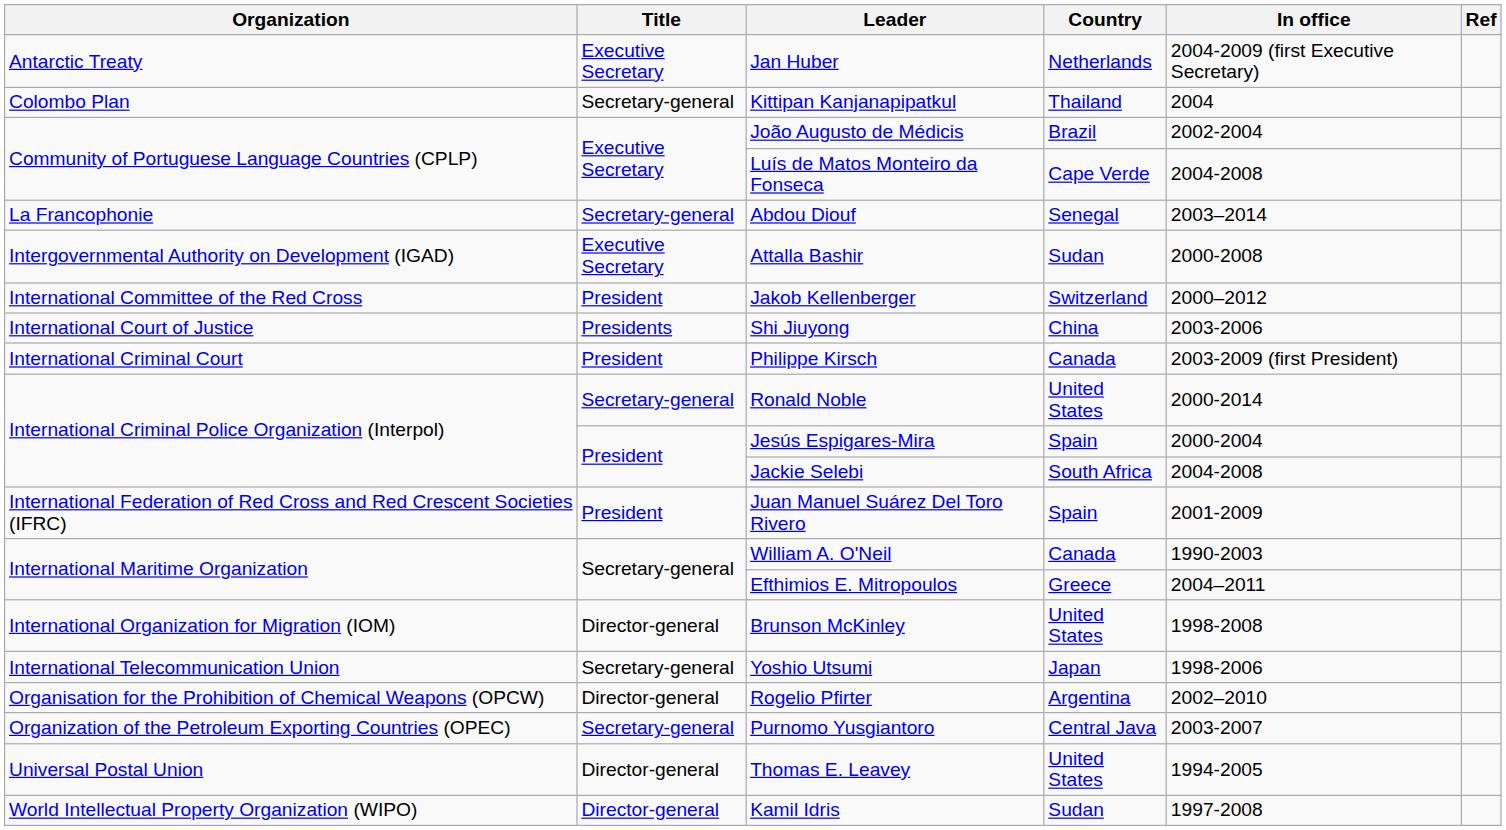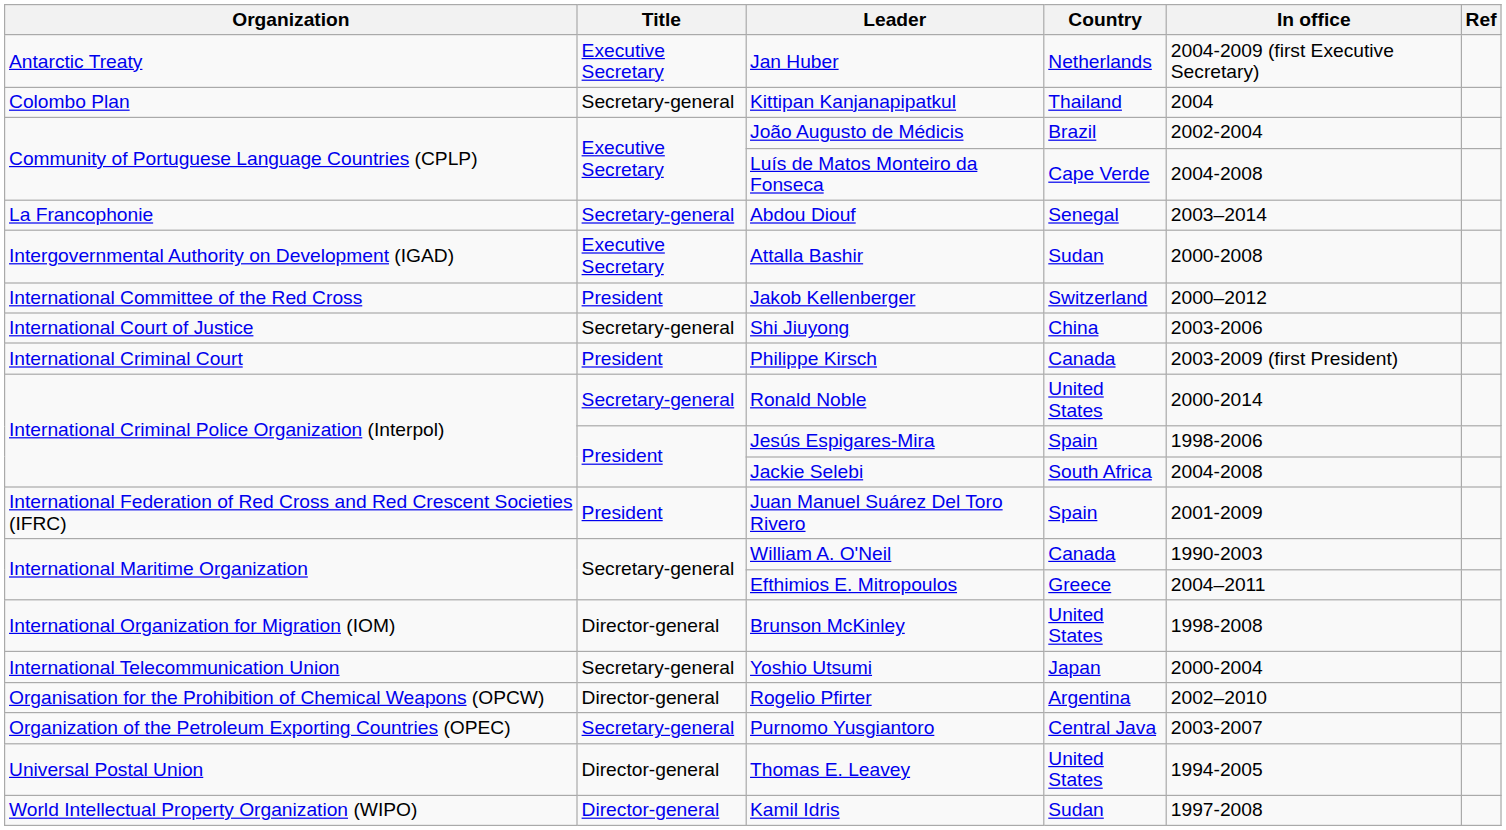 <table class="wikitable unsortable">
 <tr>
 <th>Organization</th>
 <th>Title</th>
 <th>Leader</th>
 <th>Country</th>
 <th>In office</th>
 <th>Ref</th>
 </tr>
 <tr>
 <td><a href='#'>Antarctic Treaty</a></td>
 <td><a href='#'>Executive Secretary</a></td>
 <td><a href='#'>Jan Huber</a></td>
 <td><a href='#'>Netherlands</a></td>
 <td>2004-2009 (first Executive Secretary)</td>
 <td></td>
 </tr>
 <tr>
 <td><a href='#'>Colombo Plan</a></td>
 <td>Secretary-general</td>
 <td><a href='#'>Kittipan Kanjanapipatkul</a></td>
 <td><a href='#'>Thailand</a></td>
 <td>2004</td>
 <td></td>
 </tr>
 <tr>
 <td rowspan="2"><a href='#'>Community of Portuguese Language Countries</a> (CPLP)</td>
 <td rowspan="2"><a href='#'>Executive Secretary</a></td>
 <td><a href='#'>João Augusto de Médicis</a></td>
 <td><a href='#'>Brazil</a></td>
 <td>2002-2004</td>
 <td></td>
 </tr>
 <tr>
 <td><a href='#'>Luís de Matos Monteiro da Fonseca</a></td>
 <td><a href='#'>Cape Verde</a></td>
 <td>2004-2008</td>
 <td></td>
 </tr>
 <tr>
 <td><a href='#'>La Francophonie</a></td>
 <td><a href='#'>Secretary-general</a></td>
 <td><a href='#'>Abdou Diouf</a></td>
 <td><a href='#'>Senegal</a></td>
 <td>2003–2014</td>
 <td></td>
 </tr>
 <tr>
 <td><a href='#'>Intergovernmental Authority on Development</a> (IGAD)</td>
 <td><a href='#'>Executive Secretary</a></td>
 <td><a href='#'>Attalla Bashir</a></td>
 <td><a href='#'>Sudan</a></td>
 <td>2000-2008</td>
 <td></td>
 </tr>
 <tr>
 <td><a href='#'>International Committee of the Red Cross</a></td>
 <td><a href='#'>President</a></td>
 <td><a href='#'>Jakob Kellenberger</a></td>
 <td><a href='#'>Switzerland</a></td>
 <td>2000–2012</td>
 <td></td>
 </tr>
 <tr>
 <td><a href='#'>International Court of Justice</a></td>
-<td><a href='#'>Presidents</a></td>
+<td>Secretary-general</td>
 <td><a href='#'>Shi Jiuyong</a></td>
 <td><a href='#'>China</a></td>
 <td>2003-2006</td>
 <td></td>
 </tr>
 <tr>
 <td><a href='#'>International Criminal Court</a></td>
 <td><a href='#'>President</a></td>
 <td><a href='#'>Philippe Kirsch</a></td>
 <td><a href='#'>Canada</a></td>
 <td>2003-2009 (first President)</td>
 <td></td>
 </tr>
 <tr>
 <td rowspan="3"><a href='#'>International Criminal Police Organization</a> (Interpol)</td>
 <td><a href='#'>Secretary-general</a></td>
 <td><a href='#'>Ronald Noble</a></td>
 <td><a href='#'>United States</a></td>
 <td>2000-2014</td>
 <td></td>
 </tr>
 <tr>
 <td rowspan="2"><a href='#'>President</a></td>
 <td><a href='#'>Jesús Espigares-Mira</a></td>
 <td><a href='#'>Spain</a></td>
-<td>2000-2004</td>
+<td>1998-2006</td>
 <td></td>
 </tr>
 <tr>
 <td><a href='#'>Jackie Selebi</a></td>
 <td><a href='#'>South Africa</a></td>
 <td>2004-2008</td>
 <td></td>
 </tr>
 <tr>
 <td><a href='#'>International Federation of Red Cross and Red Crescent Societies</a> (IFRC)</td>
 <td><a href='#'>President</a></td>
 <td><a href='#'>Juan Manuel Suárez Del Toro Rivero</a></td>
 <td><a href='#'>Spain</a></td>
 <td>2001-2009</td>
 <td></td>
 </tr>
 <tr>
 <td rowspan="2"><a href='#'>International Maritime Organization</a></td>
 <td rowspan="2">Secretary-general</td>
 <td><a href='#'>William A. O'Neil</a></td>
 <td><a href='#'>Canada</a></td>
 <td>1990-2003</td>
 <td></td>
 </tr>
 <tr>
 <td><a href='#'>Efthimios E. Mitropoulos</a></td>
 <td><a href='#'>Greece</a></td>
 <td>2004–2011</td>
 <td></td>
 </tr>
 <tr>
 <td><a href='#'>International Organization for Migration</a> (IOM)</td>
 <td>Director-general</td>
 <td><a href='#'>Brunson McKinley</a></td>
 <td><a href='#'>United States</a></td>
 <td>1998-2008</td>
 <td></td>
 </tr>
 <tr>
 <td><a href='#'>International Telecommunication Union</a></td>
 <td>Secretary-general</td>
 <td><a href='#'>Yoshio Utsumi</a></td>
 <td><a href='#'>Japan</a></td>
-<td>1998-2006</td>
+<td>2000-2004</td>
 <td></td>
 </tr>
 <tr>
 <td><a href='#'>Organisation for the Prohibition of Chemical Weapons</a> (OPCW)</td>
 <td>Director-general</td>
 <td><a href='#'>Rogelio Pfirter</a></td>
 <td><a href='#'>Argentina</a></td>
 <td>2002–2010</td>
 <td></td>
 </tr>
 <tr>
 <td><a href='#'>Organization of the Petroleum Exporting Countries</a> (OPEC)</td>
 <td><a href='#'>Secretary-general</a></td>
 <td><a href='#'>Purnomo Yusgiantoro</a></td>
 <td><a href='#'>Central Java</a></td>
 <td>2003-2007</td>
 <td></td>
 </tr>
 <tr>
 <td><a href='#'>Universal Postal Union</a></td>
 <td>Director-general</td>
 <td><a href='#'>Thomas E. Leavey</a></td>
 <td><a href='#'>United States</a></td>
 <td>1994-2005</td>
 <td></td>
 </tr>
 <tr>
 <td><a href='#'>World Intellectual Property Organization</a> (WIPO)</td>
 <td><a href='#'>Director-general</a></td>
 <td><a href='#'>Kamil Idris</a></td>
 <td><a href='#'>Sudan</a></td>
 <td>1997-2008</td>
 <td></td>
 </tr>
 </table>
